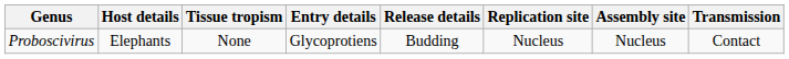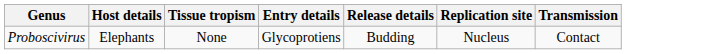 <table class="wikitable sortable" style="text-align:center">
 <tr>
 <th>Genus</th>
 <th>Host details</th>
 <th>Tissue tropism</th>
 <th>Entry details</th>
 <th>Release details</th>
 <th>Replication site</th>
-<th>Assembly site</th>
 <th>Transmission</th>
 </tr>
 <tr>
 <td><em>Proboscivirus</em></td>
 <td>Elephants</td>
 <td>None</td>
 <td>Glycoprotiens</td>
 <td>Budding</td>
 <td>Nucleus</td>
-<td>Nucleus</td>
 <td>Contact</td>
 </tr>
 </table>
